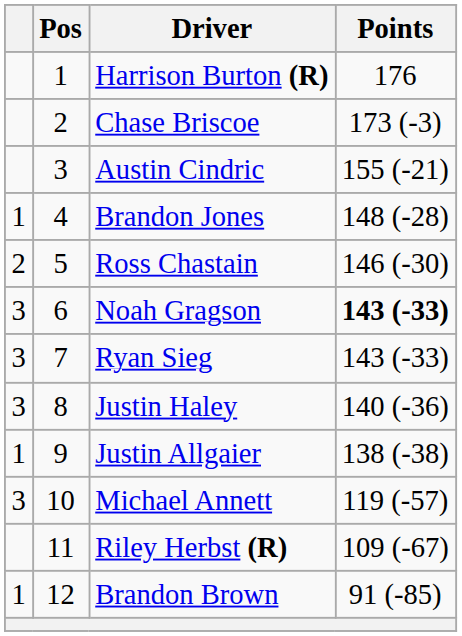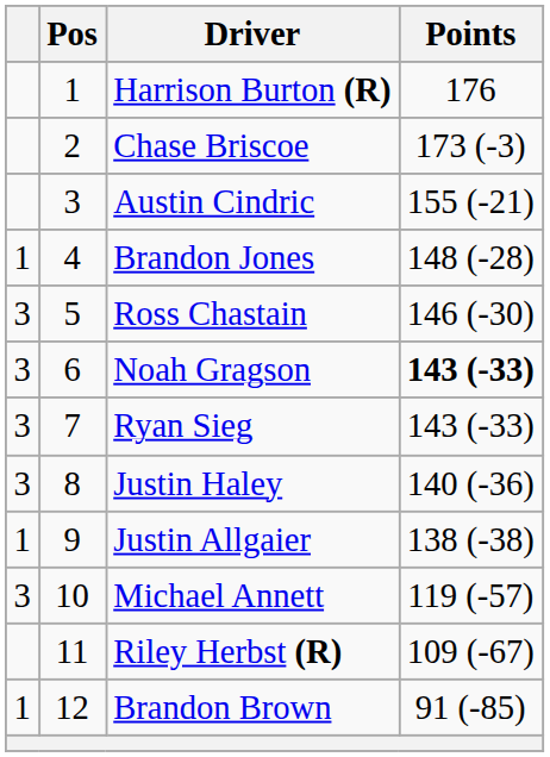 <table class="wikitable" style="font-size: 95%;">
 <tr>
 <th></th>
 <th>Pos</th>
 <th>Driver</th>
 <th>Points</th>
 </tr>
 <tr>
 <td align="left"></td>
 <td style="text-align:center;">1</td>
 <td><a href='#'>Harrison Burton</a> <strong>(R)</strong></td>
 <td style="text-align:center;">176</td>
 </tr>
 <tr>
 <td align="left"></td>
 <td style="text-align:center;">2</td>
 <td><a href='#'>Chase Briscoe</a></td>
 <td style="text-align:center;">173 (-3)</td>
 </tr>
 <tr>
 <td align="left"></td>
 <td style="text-align:center;">3</td>
 <td><a href='#'>Austin Cindric</a></td>
 <td style="text-align:center;">155 (-21)</td>
 </tr>
 <tr>
 <td align="left"> 1</td>
 <td style="text-align:center;">4</td>
 <td><a href='#'>Brandon Jones</a></td>
 <td style="text-align:center;">148 (-28)</td>
 </tr>
 <tr>
-<td align="left"> 2</td>
+<td align="left"> 3</td>
 <td style="text-align:center;">5</td>
 <td><a href='#'>Ross Chastain</a></td>
 <td style="text-align:center;">146 (-30)</td>
 </tr>
 <tr>
 <td align="left"> 3</td>
 <td style="text-align:center;">6</td>
 <td><a href='#'>Noah Gragson</a></td>
 <td style="text-align:center;"><strong>143 (-33)</strong></td>
 </tr>
 <tr>
 <td align="left"> 3</td>
 <td style="text-align:center;">7</td>
 <td><a href='#'>Ryan Sieg</a></td>
 <td style="text-align:center;">143 (-33)</td>
 </tr>
 <tr>
 <td align="left"> 3</td>
 <td style="text-align:center;">8</td>
 <td><a href='#'>Justin Haley</a></td>
 <td style="text-align:center;">140 (-36)</td>
 </tr>
 <tr>
 <td align="left"> 1</td>
 <td style="text-align:center;">9</td>
 <td><a href='#'>Justin Allgaier</a></td>
 <td style="text-align:center;">138 (-38)</td>
 </tr>
 <tr>
 <td align="left"> 3</td>
 <td style="text-align:center;">10</td>
 <td><a href='#'>Michael Annett</a></td>
 <td style="text-align:center;">119 (-57)</td>
 </tr>
 <tr>
 <td align="left"></td>
 <td style="text-align:center;">11</td>
 <td><a href='#'>Riley Herbst</a> <strong>(R)</strong></td>
 <td style="text-align:center;">109 (-67)</td>
 </tr>
 <tr>
 <td align="left"> 1</td>
 <td style="text-align:center;">12</td>
 <td><a href='#'>Brandon Brown</a></td>
 <td style="text-align:center;">91 (-85)</td>
 </tr>
 <tr class="sortbottom">
 <th colspan="4"></th>
 </tr>
 </table>
